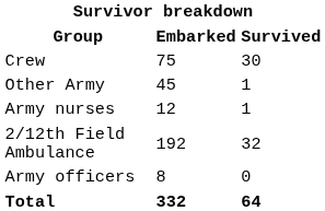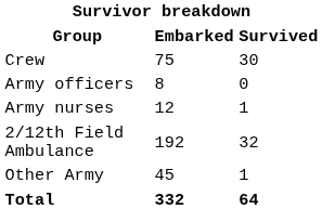 <table class="toccolours"  style="width:20%; float:right;">
 <tr>
 <th colspan="3">Survivor breakdown</th>
 </tr>
 <tr>
 <th>Group</th>
 <th>Embarked</th>
 <th>Survived</th>
 </tr>
 <tr>
 <td>Crew</td>
 <td>75</td>
 <td>30</td>
 </tr>
 <tr>
-<td>Other Army</td>
-<td>45</td>
-<td>1</td>
+<td>Army officers</td>
+<td>8</td>
+<td>0</td>
 </tr>
 <tr>
 <td>Army nurses</td>
 <td>12</td>
 <td>1</td>
 </tr>
 <tr>
 <td>2/12th Field Ambulance</td>
 <td>192</td>
 <td>32</td>
 </tr>
 <tr>
-<td>Army officers</td>
-<td>8</td>
-<td>0</td>
+<td>Other Army</td>
+<td>45</td>
+<td>1</td>
 </tr>
 <tr>
 <td><strong>Total</strong></td>
 <td><strong>332</strong></td>
 <td><strong>64</strong></td>
 </tr>
 </table>
